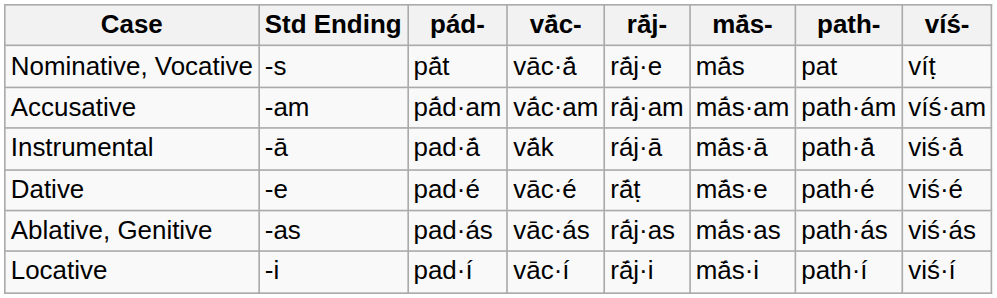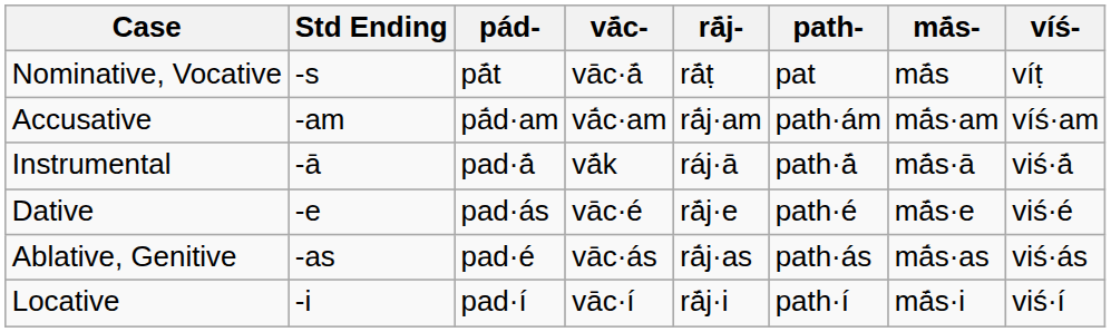 <table class="wikitable">
 <tr>
 <th>Case</th>
 <th>Std Ending</th>
 <th>pád-</th>
 <th>vā́c-</th>
 <th>rā́j-</th>
+<th>path-</th>
 <th>mā́s- </th>
-<th>path-</th>
 <th>víś-</th>
 </tr>
 <tr>
 <td>Nominative, Vocative</td>
 <td>-s</td>
 <td>pā́t</td>
 <td>vāc·ā́</td>
-<td>rā́j·e</td>
+<td>rā́ṭ</td>
+<td>pat</td>
 <td>mā́s</td>
-<td>pat</td>
 <td>víṭ</td>
 </tr>
 <tr>
 <td>Accusative</td>
 <td>-am</td>
 <td>pā́d·am</td>
 <td>vā́c·am</td>
 <td>rā́j·am</td>
+<td>path·ám</td>
 <td>mā́s·am</td>
-<td>path·ám</td>
 <td>víś·am</td>
 </tr>
 <tr>
 <td>Instrumental</td>
 <td>-ā</td>
 <td>pad·ā́</td>
 <td>vā́k</td>
 <td>ráj·ā</td>
+<td>path·ā́</td>
 <td>mā́s·ā</td>
-<td>path·ā́</td>
 <td>viś·ā́</td>
 </tr>
 <tr>
 <td>Dative</td>
 <td>-e</td>
-<td>pad·é</td>
+<td>pad·ás</td>
 <td>vāc·é</td>
-<td>rā́ṭ</td>
+<td>rā́j·e</td>
+<td>path·é</td>
 <td>mā́s·e</td>
-<td>path·é</td>
 <td>viś·é</td>
 </tr>
 <tr>
 <td>Ablative, Genitive</td>
 <td>-as</td>
-<td>pad·ás</td>
+<td>pad·é</td>
 <td>vāc·ás</td>
 <td>rā́j·as</td>
+<td>path·ás</td>
 <td>mā́s·as</td>
-<td>path·ás</td>
 <td>viś·ás</td>
 </tr>
 <tr>
 <td>Locative</td>
 <td>-i</td>
 <td>pad·í</td>
 <td>vāc·í</td>
 <td>rā́j·i</td>
+<td>path·í</td>
 <td>mā́s·i</td>
-<td>path·í</td>
 <td>viś·í</td>
 </tr>
 </table>
